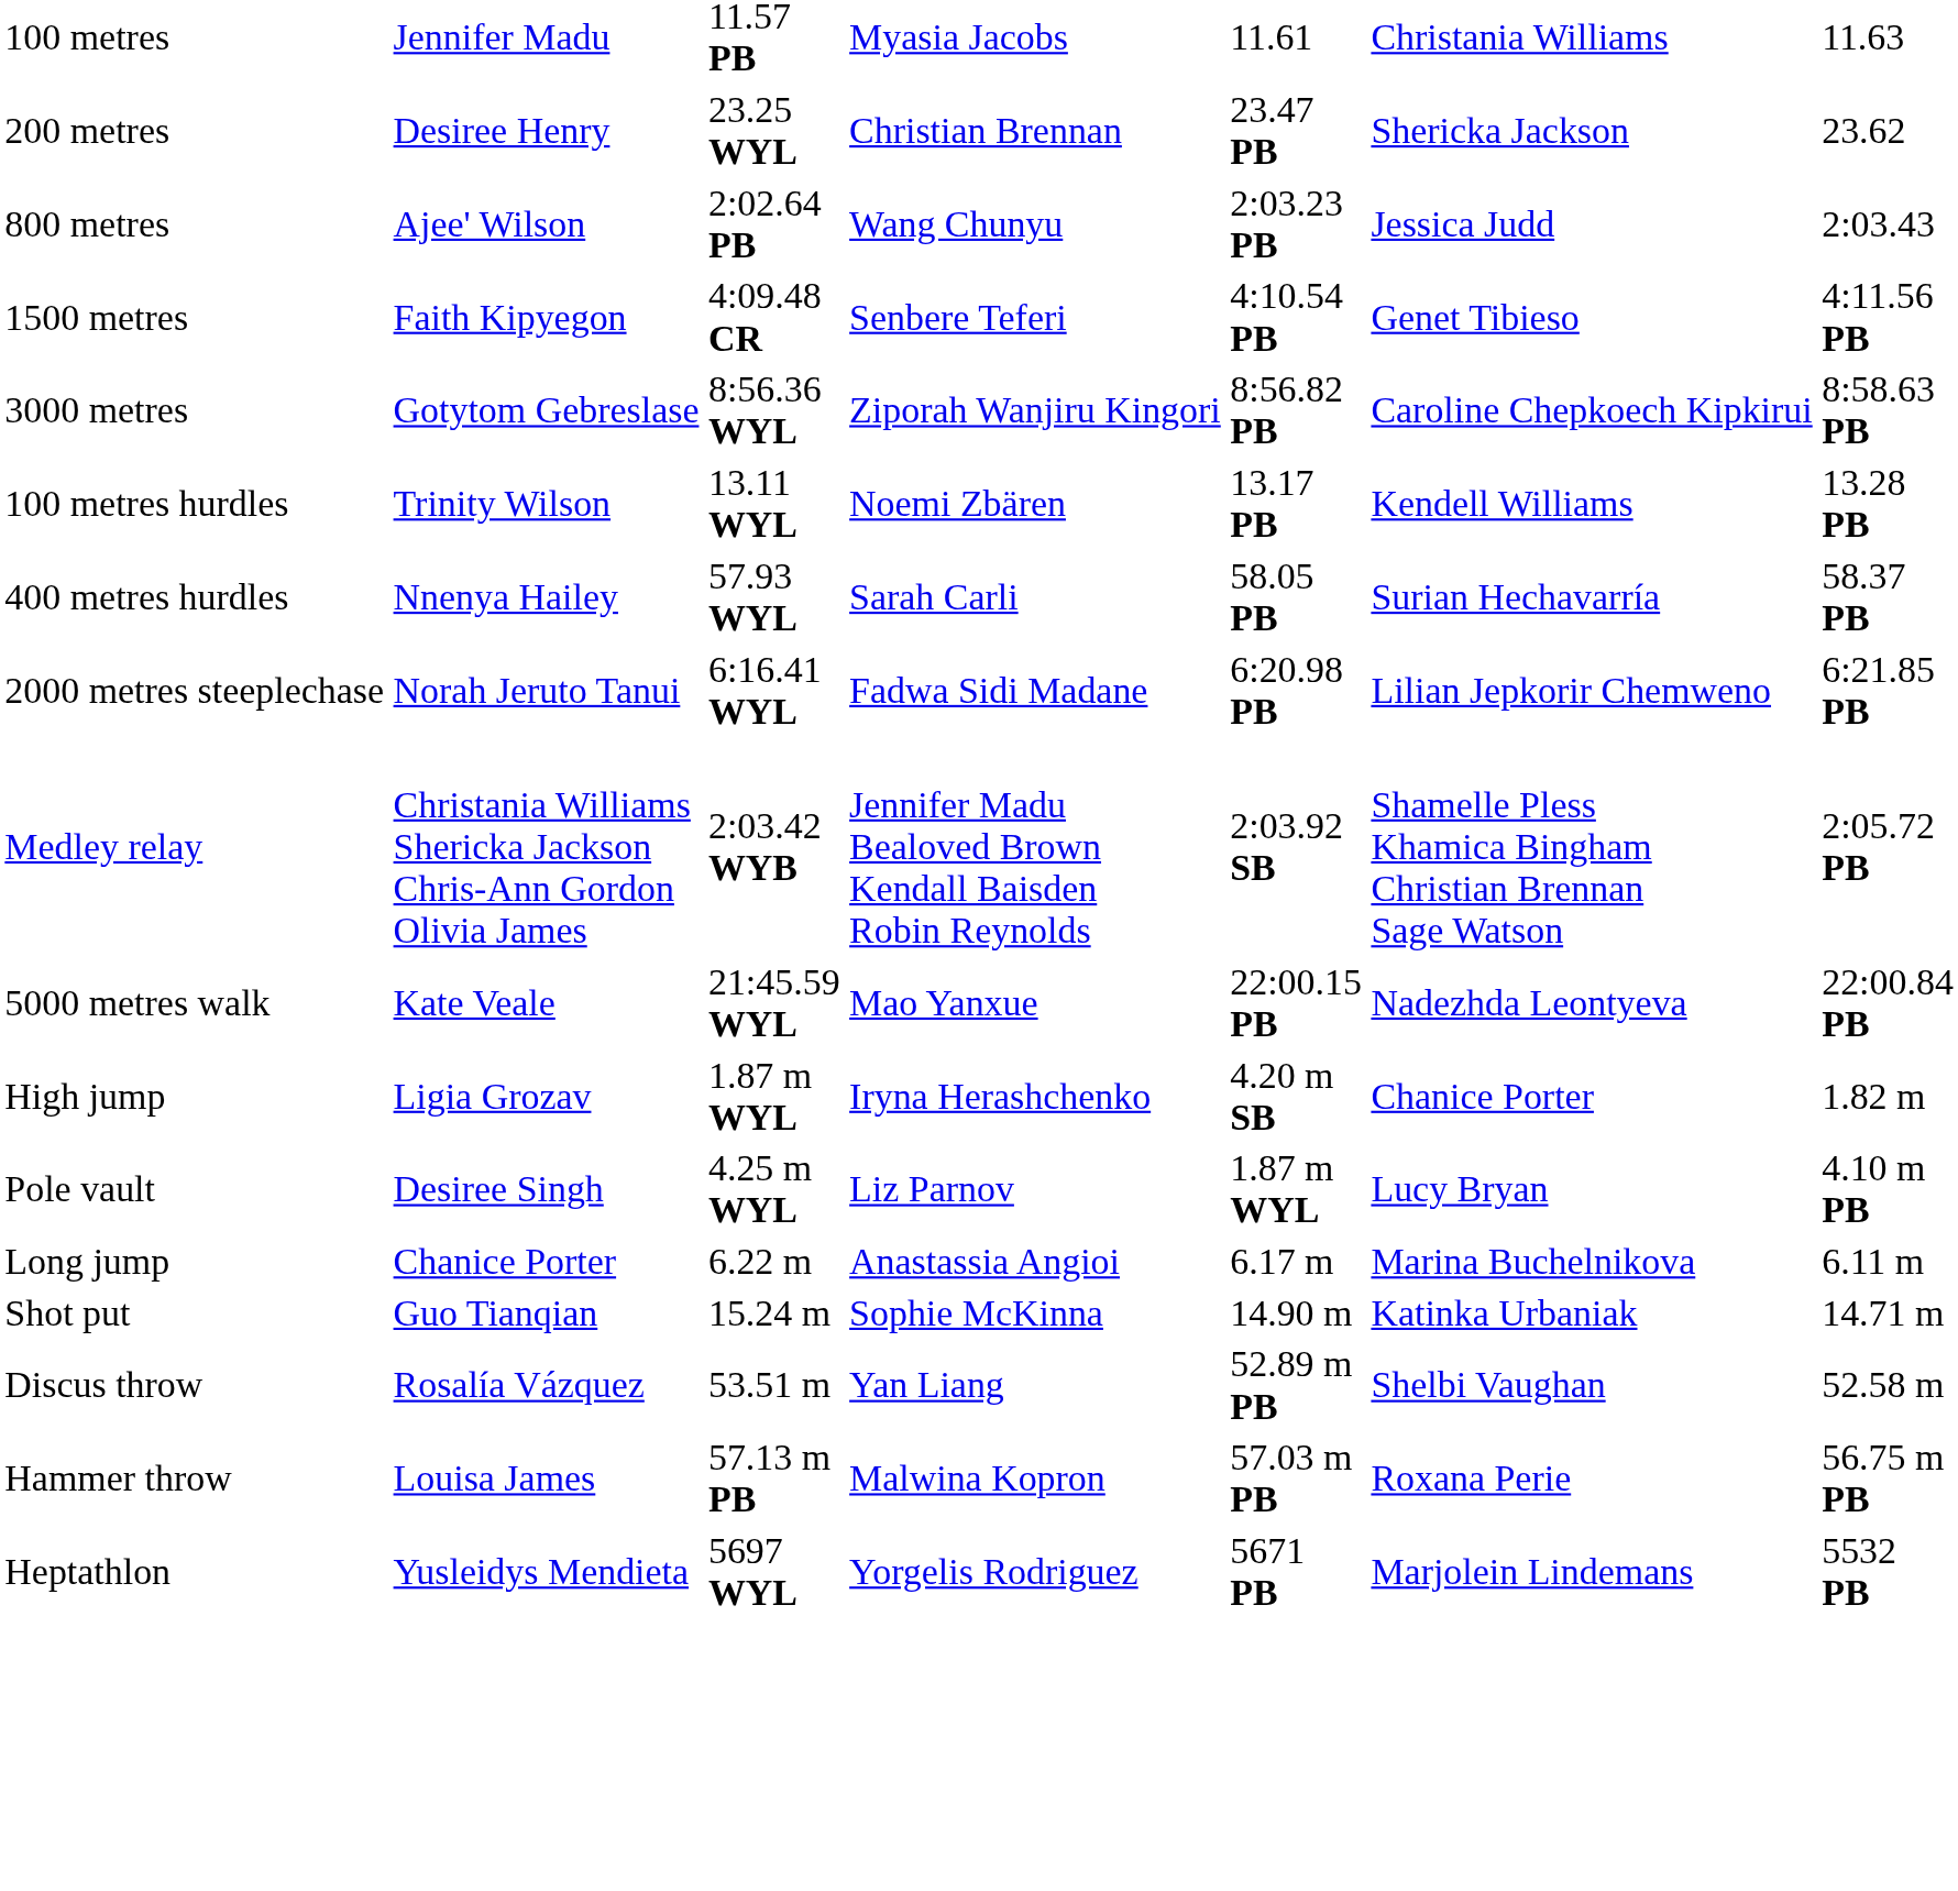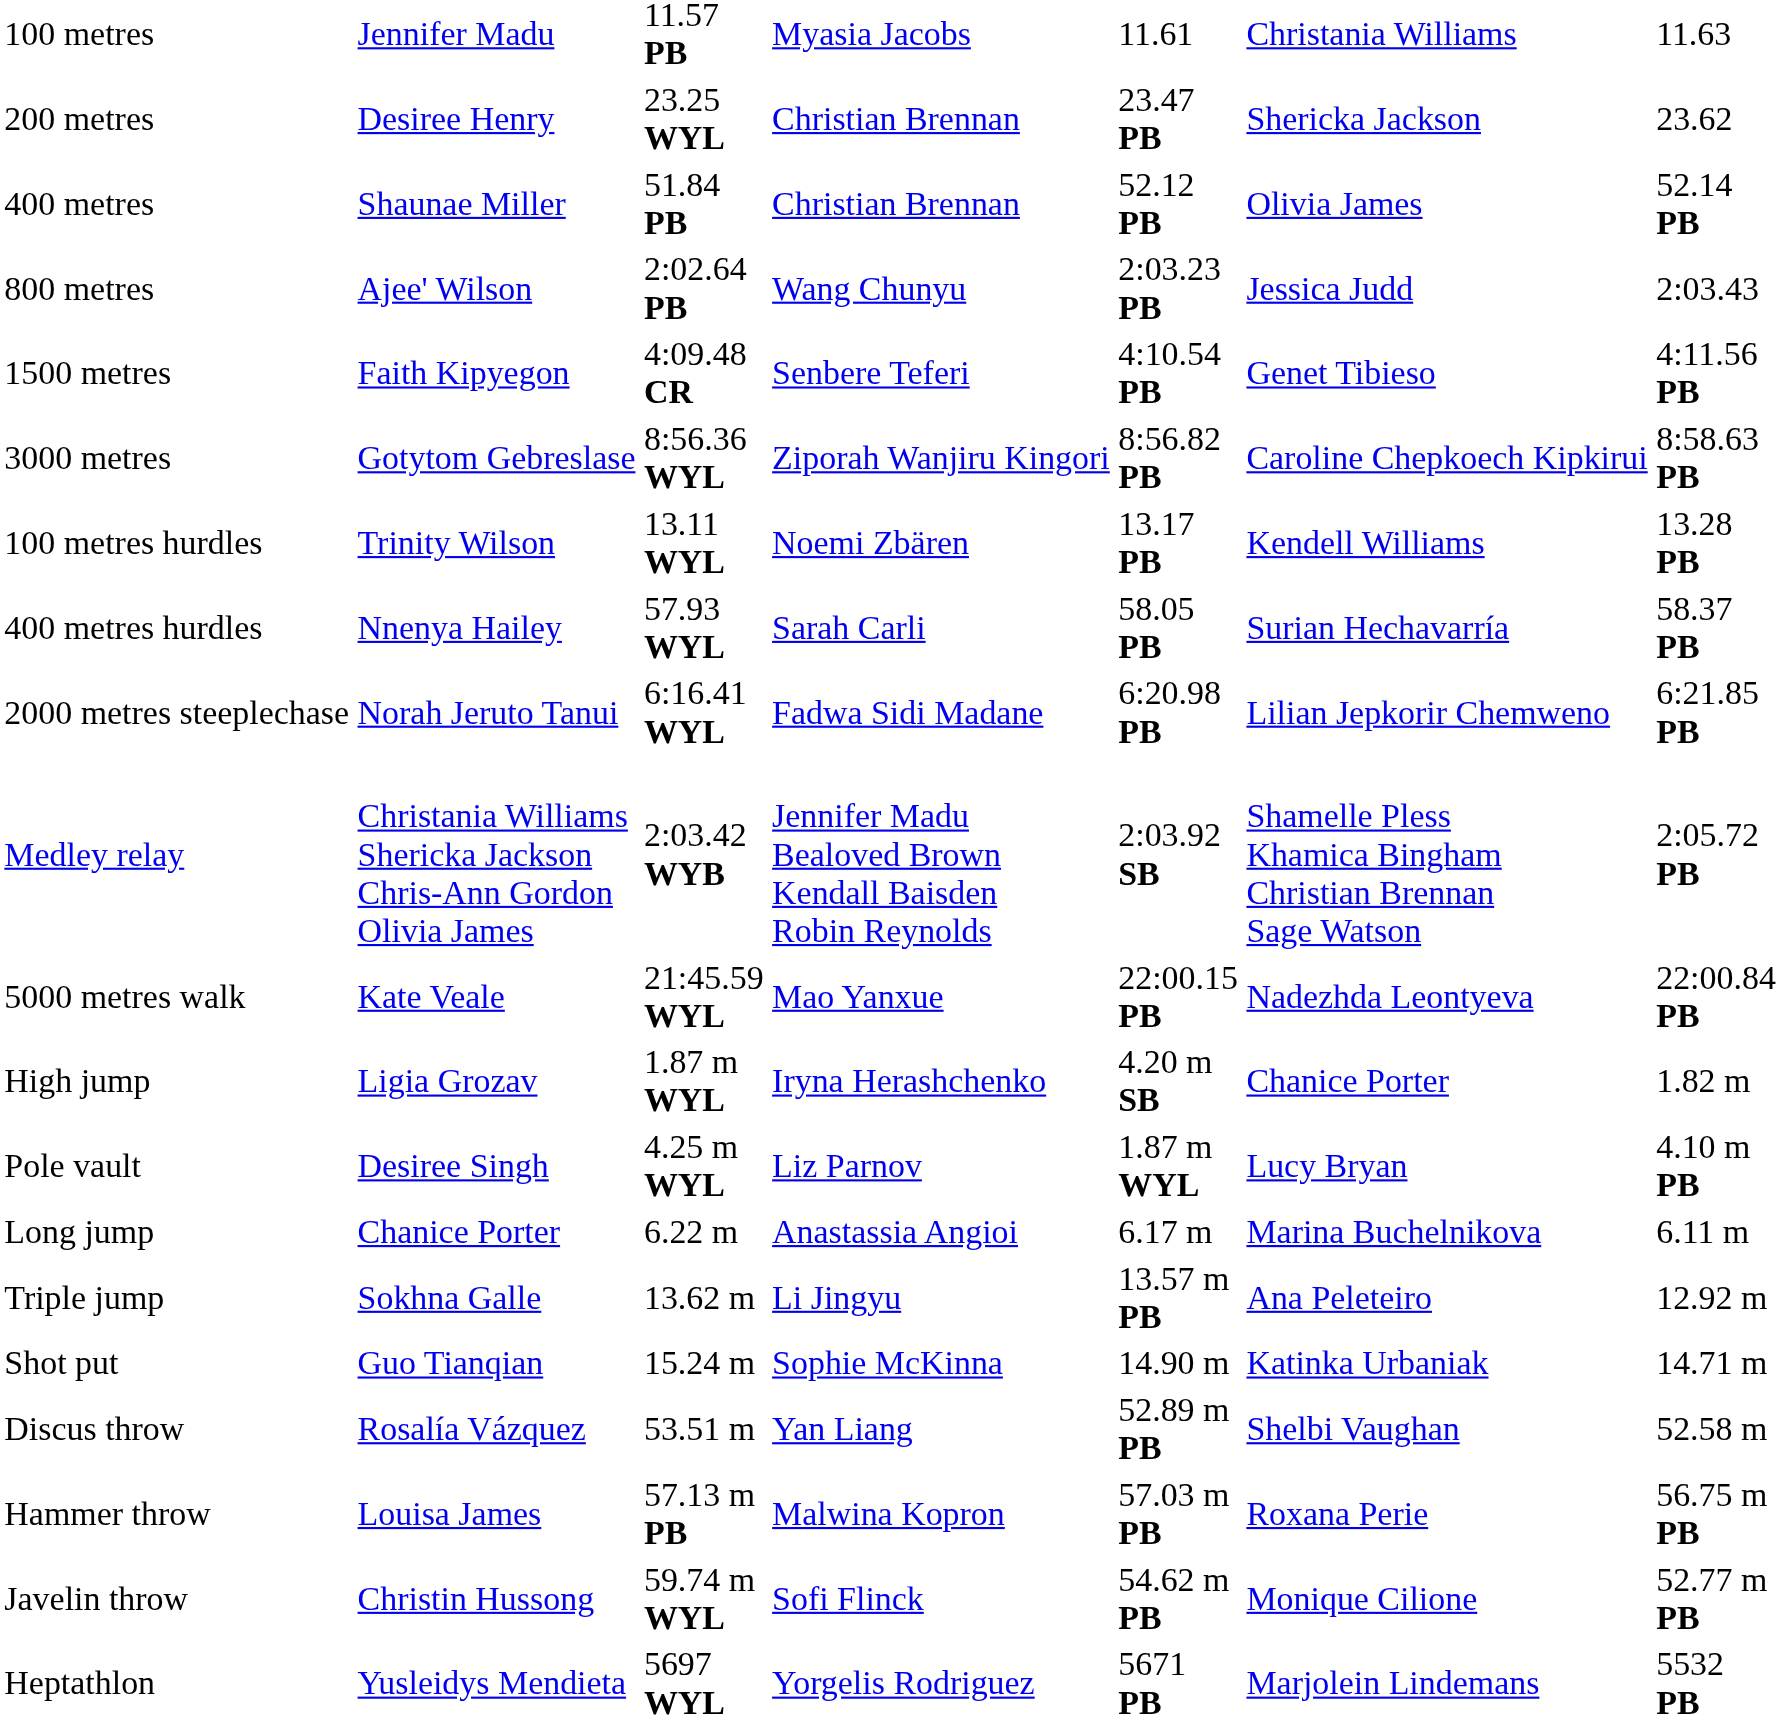 <table>
 <tr>
 <td>100 metres<br></td>
 <td><a href='#'>Jennifer Madu</a><br></td>
 <td>11.57<br><strong>PB</strong></td>
 <td><a href='#'>Myasia Jacobs</a><br></td>
 <td>11.61</td>
 <td><a href='#'>Christania Williams</a><br></td>
 <td>11.63</td>
 </tr>
 <tr>
 <td>200 metres<br></td>
 <td><a href='#'>Desiree Henry</a><br></td>
 <td>23.25 <br><strong>WYL</strong></td>
 <td><a href='#'>Christian Brennan</a><br></td>
 <td>23.47<br><strong>PB</strong></td>
 <td><a href='#'>Shericka Jackson</a><br></td>
 <td>23.62</td>
+</tr>
+<tr>
+<td>400 metres<br></td>
+<td><a href='#'>Shaunae Miller</a><br></td>
+<td>51.84<br><strong>PB</strong></td>
+<td><a href='#'>Christian Brennan</a><br></td>
+<td>52.12<br><strong>PB</strong></td>
+<td><a href='#'>Olivia James</a><br></td>
+<td>52.14<br><strong>PB</strong></td>
 </tr>
 <tr>
 <td>800 metres<br></td>
 <td><a href='#'>Ajee' Wilson</a><br></td>
 <td>2:02.64 	<br><strong>PB</strong></td>
 <td><a href='#'>Wang Chunyu</a><br></td>
 <td>2:03.23 	<br><strong>PB</strong></td>
 <td><a href='#'>Jessica Judd</a><br></td>
 <td>2:03.43</td>
 </tr>
 <tr>
 <td>1500 metres<br></td>
 <td><a href='#'>Faith Kipyegon</a><br></td>
 <td>4:09.48 <br><strong>CR</strong></td>
 <td><a href='#'>Senbere Teferi</a><br></td>
 <td>4:10.54<br><strong>PB</strong></td>
 <td><a href='#'>Genet Tibieso</a><br></td>
 <td>4:11.56 <br><strong>PB</strong></td>
 </tr>
 <tr>
 <td>3000 metres<br></td>
 <td><a href='#'>Gotytom Gebreslase</a><br></td>
 <td>8:56.36<br><strong>WYL</strong></td>
 <td><a href='#'>Ziporah Wanjiru Kingori</a><br></td>
 <td>8:56.82<br><strong>PB</strong></td>
 <td><a href='#'>Caroline Chepkoech Kipkirui</a><br></td>
 <td>8:58.63<br><strong>PB</strong></td>
 </tr>
 <tr>
 <td>100 metres hurdles<br></td>
 <td><a href='#'>Trinity Wilson</a><br></td>
 <td>13.11<br><strong>WYL</strong></td>
 <td><a href='#'>Noemi Zbären</a><br></td>
 <td>13.17<br><strong>PB</strong></td>
 <td><a href='#'>Kendell Williams</a><br></td>
 <td>13.28<br><strong>PB</strong></td>
 </tr>
 <tr>
 <td>400 metres hurdles<br></td>
 <td><a href='#'>Nnenya Hailey</a><br></td>
 <td>57.93 	<br><strong>WYL</strong></td>
 <td><a href='#'>Sarah Carli</a><br></td>
 <td>58.05<br><strong>PB</strong></td>
 <td><a href='#'>Surian Hechavarría</a><br></td>
 <td>58.37<br><strong>PB</strong></td>
 </tr>
 <tr>
 <td>2000 metres steeplechase<br></td>
 <td><a href='#'>Norah Jeruto Tanui</a><br></td>
 <td>6:16.41  <br><strong>WYL</strong></td>
 <td><a href='#'>Fadwa Sidi Madane</a><br></td>
 <td>6:20.98 <br><strong>PB</strong></td>
 <td><a href='#'>Lilian Jepkorir Chemweno</a><br></td>
 <td>6:21.85 <br><strong>PB</strong></td>
 </tr>
 <tr>
 <td><a href='#'>Medley relay</a><br></td>
 <td><br><a href='#'>Christania Williams</a><br><a href='#'>Shericka Jackson</a><br><a href='#'>Chris-Ann Gordon</a><br><a href='#'>Olivia James</a></td>
 <td>2:03.42  <br><strong>WYB</strong></td>
 <td><br><a href='#'>Jennifer Madu</a><br><a href='#'>Bealoved Brown</a><br><a href='#'>Kendall Baisden</a><br><a href='#'>Robin Reynolds</a></td>
 <td>2:03.92 <br><strong>SB</strong></td>
 <td><br><a href='#'>Shamelle Pless</a><br><a href='#'>Khamica Bingham</a><br><a href='#'>Christian Brennan</a><br><a href='#'>Sage Watson</a></td>
 <td>2:05.72 <br><strong>PB</strong></td>
 </tr>
 <tr>
 <td>5000 metres walk<br></td>
 <td><a href='#'>Kate Veale</a><br></td>
 <td>21:45.59<br><strong>WYL</strong></td>
 <td><a href='#'>Mao Yanxue</a><br></td>
 <td>22:00.15<br><strong>PB</strong></td>
 <td><a href='#'>Nadezhda Leontyeva</a><br></td>
 <td>22:00.84<br><strong>PB</strong></td>
 </tr>
 <tr>
 <td>High jump<br></td>
 <td><a href='#'>Ligia Grozav</a><br></td>
 <td>1.87 m<br><strong>WYL</strong></td>
 <td><a href='#'>Iryna Herashchenko</a><br></td>
 <td>4.20 m<br><strong>SB</strong></td>
 <td><a href='#'>Chanice Porter</a><br></td>
 <td>1.82 m</td>
 </tr>
 <tr>
 <td>Pole vault<br></td>
 <td><a href='#'>Desiree Singh</a><br></td>
 <td>4.25 m<br><strong>WYL</strong></td>
 <td><a href='#'>Liz Parnov</a><br></td>
 <td>1.87 m<br><strong>WYL</strong></td>
 <td><a href='#'>Lucy Bryan</a><br></td>
 <td>4.10  m<br><strong>PB</strong></td>
 </tr>
 <tr>
 <td>Long jump<br></td>
 <td><a href='#'>Chanice Porter</a><br></td>
 <td>6.22 m</td>
 <td><a href='#'>Anastassia Angioi</a><br></td>
 <td>6.17 m</td>
 <td><a href='#'>Marina Buchelnikova</a><br></td>
 <td>6.11 m</td>
 </tr>
 <tr>
+<td>Triple jump<br></td>
+<td><a href='#'>Sokhna Galle</a><br></td>
+<td>13.62 m</td>
+<td><a href='#'>Li Jingyu</a><br></td>
+<td>13.57 m<br><strong>PB</strong></td>
+<td><a href='#'>Ana Peleteiro</a><br></td>
+<td>12.92 m</td>
+</tr>
+<tr>
 <td>Shot put<br></td>
 <td><a href='#'>Guo Tianqian</a><br></td>
 <td>15.24 m</td>
 <td><a href='#'>Sophie McKinna</a><br></td>
 <td>14.90 m</td>
 <td><a href='#'>Katinka Urbaniak</a><br></td>
 <td>14.71 m</td>
 </tr>
 <tr>
 <td>Discus throw<br></td>
 <td><a href='#'>Rosalía Vázquez</a><br></td>
 <td>53.51 	 m</td>
 <td><a href='#'>Yan Liang</a><br></td>
 <td>52.89 m<br><strong>PB</strong></td>
 <td><a href='#'>Shelbi Vaughan</a><br></td>
 <td>52.58 	 m</td>
 </tr>
 <tr>
 <td>Hammer throw<br></td>
 <td><a href='#'>Louisa James</a><br></td>
 <td>57.13  m<br><strong>PB</strong></td>
 <td><a href='#'>Malwina Kopron</a><br></td>
 <td>57.03 m<br><strong>PB</strong></td>
 <td><a href='#'>Roxana Perie</a><br></td>
 <td>56.75  m<br><strong>PB</strong></td>
 </tr>
 <tr>
+<td>Javelin throw<br></td>
+<td><a href='#'>Christin Hussong</a><br></td>
+<td>59.74 m<br><strong>WYL</strong></td>
+<td><a href='#'>Sofi Flinck</a><br></td>
+<td>54.62 m<br><strong>PB</strong></td>
+<td><a href='#'>Monique Cilione</a><br></td>
+<td>52.77 m<br><strong>PB</strong></td>
+</tr>
+<tr>
 <td>Heptathlon<br></td>
 <td><a href='#'>Yusleidys Mendieta</a><br></td>
 <td>5697 <br><strong>WYL</strong></td>
 <td><a href='#'>Yorgelis Rodriguez</a><br></td>
 <td>5671 <br><strong>PB</strong></td>
 <td><a href='#'>Marjolein Lindemans</a><br></td>
 <td>5532<br><strong>PB</strong></td>
 </tr>
 </table>
